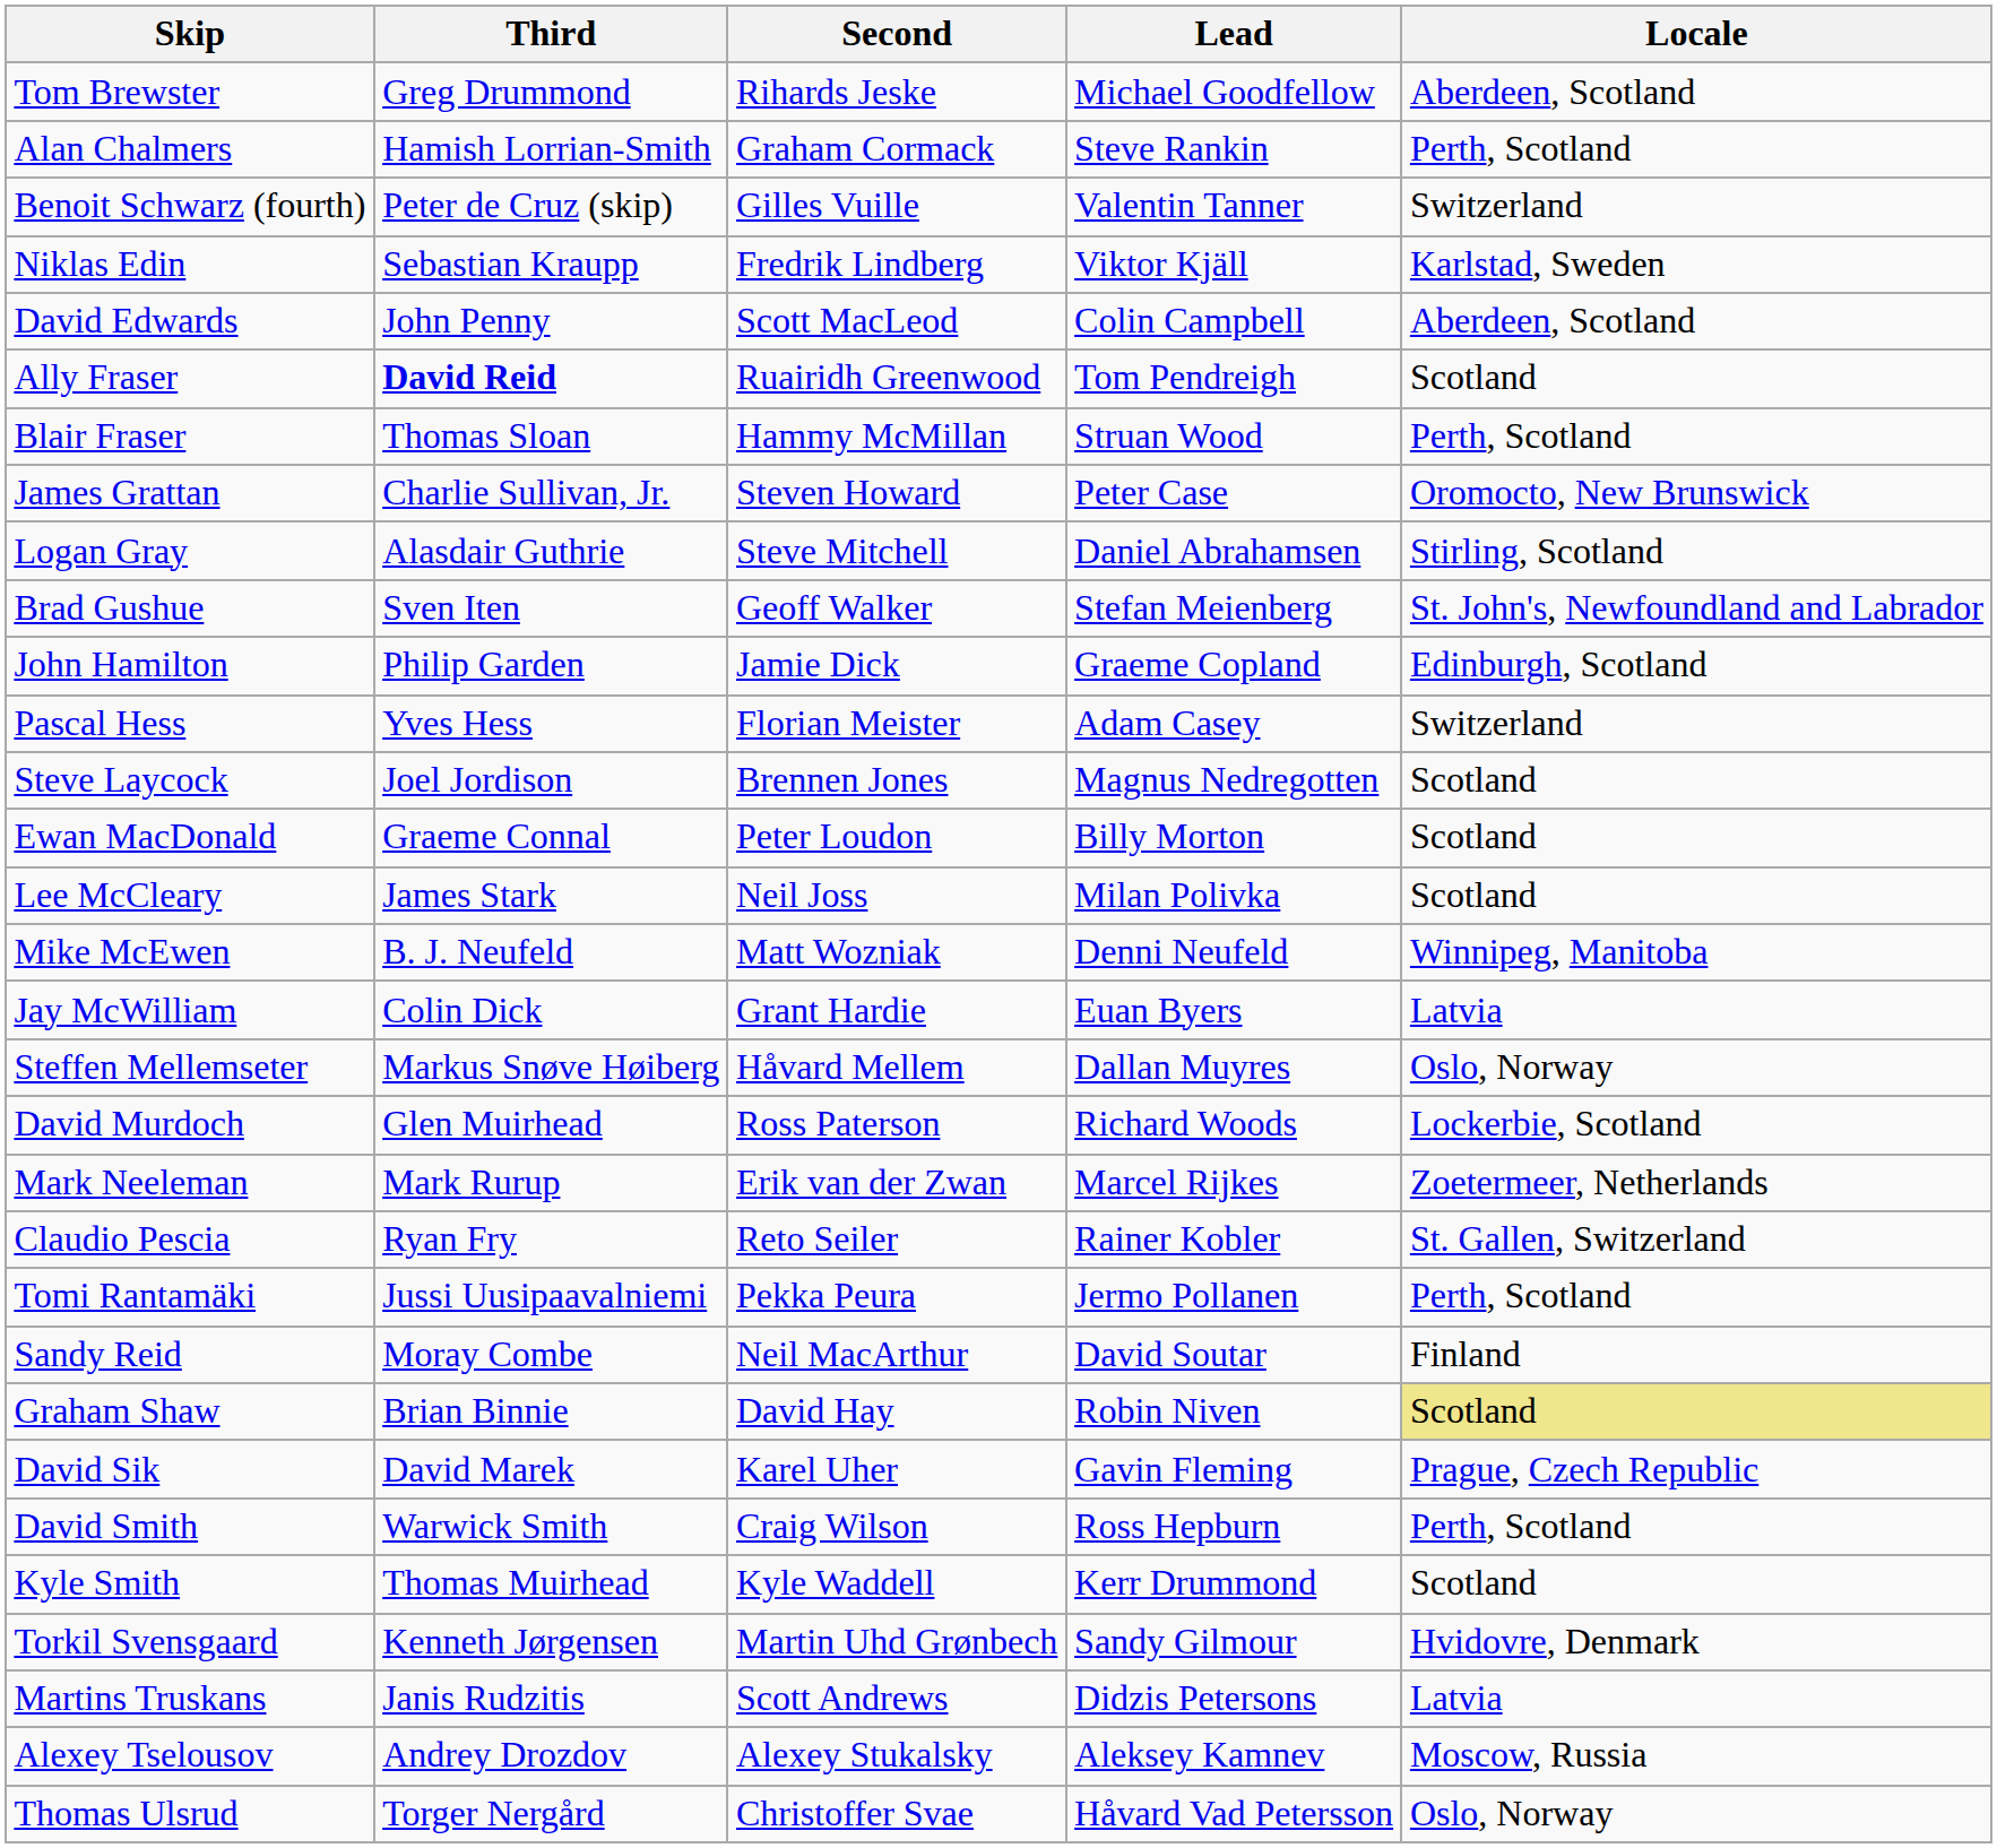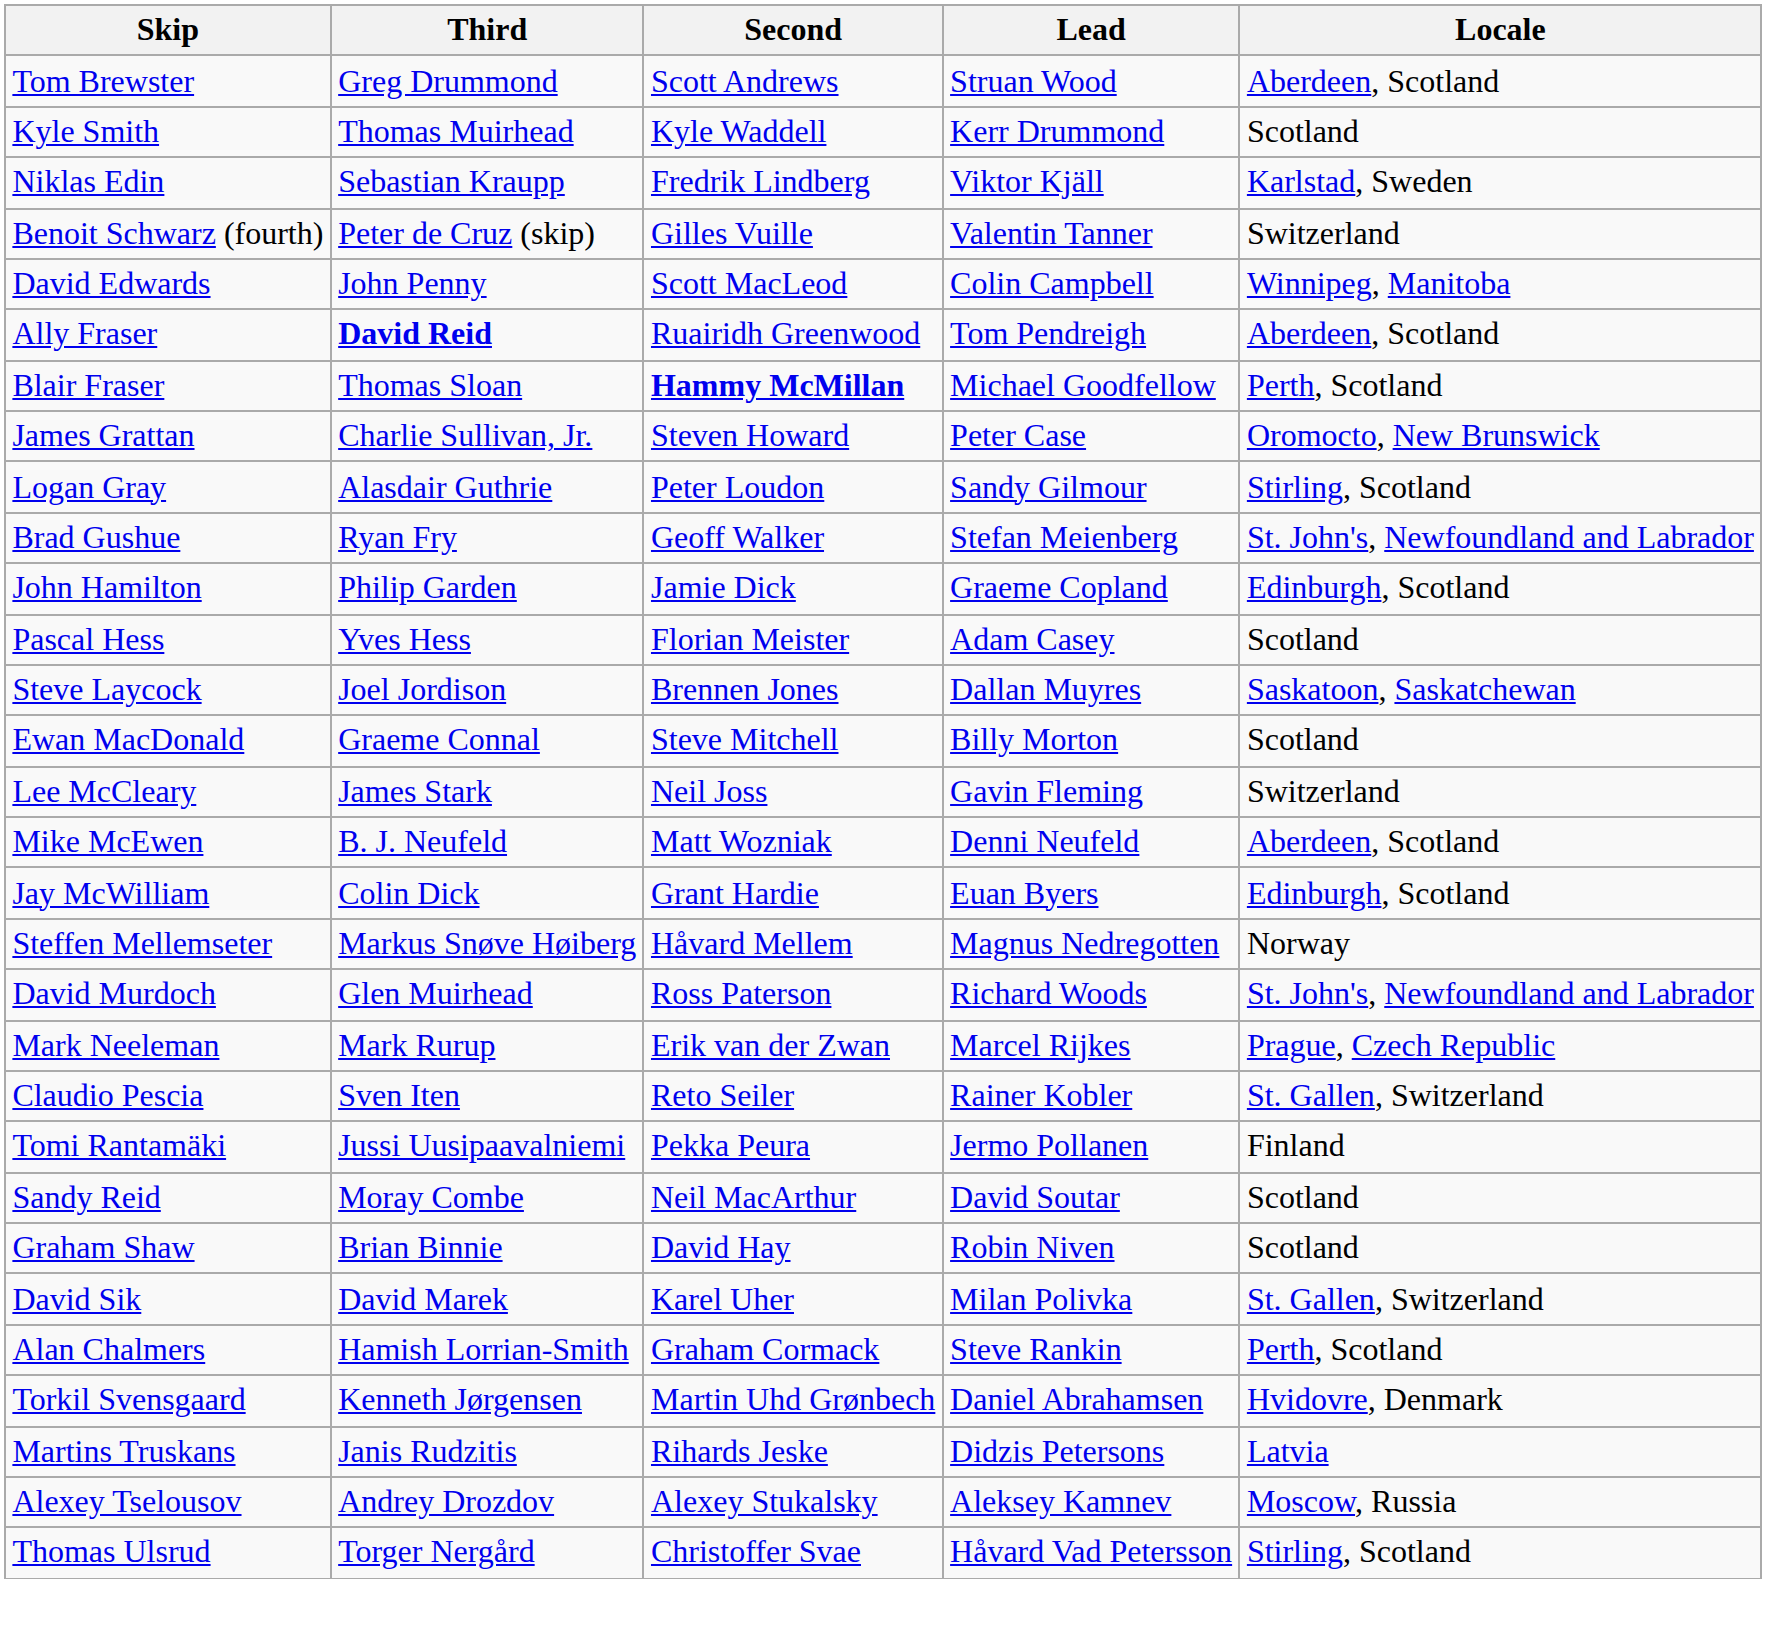 <table class=wikitable>
 <tr>
 <th>Skip</th>
 <th>Third</th>
 <th>Second</th>
 <th>Lead</th>
 <th>Locale</th>
 </tr>
 <tr>
 <td><a href='#'>Tom Brewster</a></td>
 <td><a href='#'>Greg Drummond</a></td>
-<td><a href='#'>Rihards Jeske</a></td>
-<td><a href='#'>Michael Goodfellow</a></td>
+<td><a href='#'>Scott Andrews</a></td>
+<td><a href='#'>Struan Wood</a></td>
 <td> <a href='#'>Aberdeen</a>, Scotland</td>
 </tr>
 <tr>
-<td><a href='#'>Alan Chalmers</a></td>
-<td><a href='#'>Hamish Lorrian-Smith</a></td>
-<td><a href='#'>Graham Cormack</a></td>
-<td><a href='#'>Steve Rankin</a></td>
-<td> <a href='#'>Perth</a>, Scotland</td>
+<td><a href='#'>Kyle Smith</a></td>
+<td><a href='#'>Thomas Muirhead</a></td>
+<td><a href='#'>Kyle Waddell</a></td>
+<td><a href='#'>Kerr Drummond</a></td>
+<td> Scotland</td>
+</tr>
+<tr>
+<td><a href='#'>Niklas Edin</a></td>
+<td><a href='#'>Sebastian Kraupp</a></td>
+<td><a href='#'>Fredrik Lindberg</a></td>
+<td><a href='#'>Viktor Kjäll</a></td>
+<td> <a href='#'>Karlstad</a>, Sweden</td>
 </tr>
 <tr>
 <td><a href='#'>Benoit Schwarz</a> (fourth)</td>
 <td><a href='#'>Peter de Cruz</a> (skip)</td>
 <td><a href='#'>Gilles Vuille</a></td>
 <td><a href='#'>Valentin Tanner</a></td>
 <td> Switzerland</td>
 </tr>
 <tr>
-<td><a href='#'>Niklas Edin</a></td>
-<td><a href='#'>Sebastian Kraupp</a></td>
-<td><a href='#'>Fredrik Lindberg</a></td>
-<td><a href='#'>Viktor Kjäll</a></td>
-<td> <a href='#'>Karlstad</a>, Sweden</td>
-</tr>
-<tr>
 <td><a href='#'>David Edwards</a></td>
 <td><a href='#'>John Penny</a></td>
 <td><a href='#'>Scott MacLeod</a></td>
 <td><a href='#'>Colin Campbell</a></td>
-<td> <a href='#'>Aberdeen</a>, Scotland</td>
+<td> <a href='#'>Winnipeg</a>, <a href='#'>Manitoba</a></td>
 </tr>
 <tr>
 <td><a href='#'>Ally Fraser</a></td>
 <td><strong><a href='#'>David Reid</a></strong></td>
 <td><a href='#'>Ruairidh Greenwood</a></td>
 <td><a href='#'>Tom Pendreigh</a></td>
-<td> Scotland</td>
+<td> <a href='#'>Aberdeen</a>, Scotland</td>
 </tr>
 <tr>
 <td><a href='#'>Blair Fraser</a></td>
 <td><a href='#'>Thomas Sloan</a></td>
-<td><a href='#'>Hammy McMillan</a></td>
-<td><a href='#'>Struan Wood</a></td>
+<td><strong><a href='#'>Hammy McMillan</a></strong></td>
+<td><a href='#'>Michael Goodfellow</a></td>
 <td> <a href='#'>Perth</a>, Scotland</td>
 </tr>
 <tr>
 <td><a href='#'>James Grattan</a></td>
 <td><a href='#'>Charlie Sullivan, Jr.</a></td>
 <td><a href='#'>Steven Howard</a></td>
 <td><a href='#'>Peter Case</a></td>
 <td> <a href='#'>Oromocto</a>, <a href='#'>New Brunswick</a></td>
 </tr>
 <tr>
 <td><a href='#'>Logan Gray</a></td>
 <td><a href='#'>Alasdair Guthrie</a></td>
-<td><a href='#'>Steve Mitchell</a></td>
-<td><a href='#'>Daniel Abrahamsen</a></td>
+<td><a href='#'>Peter Loudon</a></td>
+<td><a href='#'>Sandy Gilmour</a></td>
 <td> <a href='#'>Stirling</a>, Scotland</td>
 </tr>
 <tr>
 <td><a href='#'>Brad Gushue</a></td>
-<td><a href='#'>Sven Iten</a></td>
+<td><a href='#'>Ryan Fry</a></td>
 <td><a href='#'>Geoff Walker</a></td>
 <td><a href='#'>Stefan Meienberg</a></td>
 <td> <a href='#'>St. John's</a>, <a href='#'>Newfoundland and Labrador</a></td>
 </tr>
 <tr>
 <td><a href='#'>John Hamilton</a></td>
 <td><a href='#'>Philip Garden</a></td>
 <td><a href='#'>Jamie Dick</a></td>
 <td><a href='#'>Graeme Copland</a></td>
 <td> <a href='#'>Edinburgh</a>, Scotland</td>
 </tr>
 <tr>
 <td><a href='#'>Pascal Hess</a></td>
 <td><a href='#'>Yves Hess</a></td>
 <td><a href='#'>Florian Meister</a></td>
 <td><a href='#'>Adam Casey</a></td>
-<td> Switzerland</td>
+<td> Scotland</td>
 </tr>
 <tr>
 <td><a href='#'>Steve Laycock</a></td>
 <td><a href='#'>Joel Jordison</a></td>
 <td><a href='#'>Brennen Jones</a></td>
-<td><a href='#'>Magnus Nedregotten</a></td>
-<td> Scotland</td>
+<td><a href='#'>Dallan Muyres</a></td>
+<td> <a href='#'>Saskatoon</a>, <a href='#'>Saskatchewan</a></td>
 </tr>
 <tr>
 <td><a href='#'>Ewan MacDonald</a></td>
 <td><a href='#'>Graeme Connal</a></td>
-<td><a href='#'>Peter Loudon</a></td>
+<td><a href='#'>Steve Mitchell</a></td>
 <td><a href='#'>Billy Morton</a></td>
 <td> Scotland</td>
 </tr>
 <tr>
 <td><a href='#'>Lee McCleary</a></td>
 <td><a href='#'>James Stark</a></td>
 <td><a href='#'>Neil Joss</a></td>
-<td><a href='#'>Milan Polivka</a></td>
-<td> Scotland</td>
+<td><a href='#'>Gavin Fleming</a></td>
+<td> Switzerland</td>
 </tr>
 <tr>
 <td><a href='#'>Mike McEwen</a></td>
 <td><a href='#'>B. J. Neufeld</a></td>
 <td><a href='#'>Matt Wozniak</a></td>
 <td><a href='#'>Denni Neufeld</a></td>
-<td> <a href='#'>Winnipeg</a>, <a href='#'>Manitoba</a></td>
+<td> <a href='#'>Aberdeen</a>, Scotland</td>
 </tr>
 <tr>
 <td><a href='#'>Jay McWilliam</a></td>
 <td><a href='#'>Colin Dick</a></td>
 <td><a href='#'>Grant Hardie</a></td>
 <td><a href='#'>Euan Byers</a></td>
-<td> <a href='#'>Latvia</a></td>
+<td> <a href='#'>Edinburgh</a>, Scotland</td>
 </tr>
 <tr>
 <td><a href='#'>Steffen Mellemseter</a></td>
 <td><a href='#'>Markus Snøve Høiberg</a></td>
 <td><a href='#'>Håvard Mellem</a></td>
-<td><a href='#'>Dallan Muyres</a></td>
-<td> <a href='#'>Oslo</a>, Norway</td>
+<td><a href='#'>Magnus Nedregotten</a></td>
+<td> Norway</td>
 </tr>
 <tr>
 <td><a href='#'>David Murdoch</a></td>
 <td><a href='#'>Glen Muirhead</a></td>
 <td><a href='#'>Ross Paterson</a></td>
 <td><a href='#'>Richard Woods</a></td>
-<td> <a href='#'>Lockerbie</a>, Scotland</td>
+<td> <a href='#'>St. John's</a>, <a href='#'>Newfoundland and Labrador</a></td>
 </tr>
 <tr>
 <td><a href='#'>Mark Neeleman</a></td>
 <td><a href='#'>Mark Rurup</a></td>
 <td><a href='#'>Erik van der Zwan</a></td>
 <td><a href='#'>Marcel Rijkes</a></td>
-<td> <a href='#'>Zoetermeer</a>, Netherlands</td>
+<td> <a href='#'>Prague</a>, <a href='#'>Czech Republic</a></td>
 </tr>
 <tr>
 <td><a href='#'>Claudio Pescia</a></td>
-<td><a href='#'>Ryan Fry</a></td>
+<td><a href='#'>Sven Iten</a></td>
 <td><a href='#'>Reto Seiler</a></td>
 <td><a href='#'>Rainer Kobler</a></td>
 <td> <a href='#'>St. Gallen</a>, Switzerland</td>
 </tr>
 <tr>
 <td><a href='#'>Tomi Rantamäki</a></td>
 <td><a href='#'>Jussi Uusipaavalniemi</a></td>
 <td><a href='#'>Pekka Peura</a></td>
 <td><a href='#'>Jermo Pollanen</a></td>
-<td> <a href='#'>Perth</a>, Scotland</td>
+<td> Finland</td>
 </tr>
 <tr>
 <td><a href='#'>Sandy Reid</a></td>
 <td><a href='#'>Moray Combe</a></td>
 <td><a href='#'>Neil MacArthur</a></td>
 <td><a href='#'>David Soutar</a></td>
-<td> Finland</td>
+<td> Scotland</td>
 </tr>
 <tr>
 <td><a href='#'>Graham Shaw</a></td>
 <td><a href='#'>Brian Binnie</a></td>
 <td><a href='#'>David Hay</a></td>
 <td><a href='#'>Robin Niven</a></td>
-<td style="background: khaki;"> Scotland</td>
+<td> Scotland</td>
 </tr>
 <tr>
 <td><a href='#'>David Sik</a></td>
 <td><a href='#'>David Marek</a></td>
 <td><a href='#'>Karel Uher</a></td>
-<td><a href='#'>Gavin Fleming</a></td>
-<td> <a href='#'>Prague</a>, <a href='#'>Czech Republic</a></td>
+<td><a href='#'>Milan Polivka</a></td>
+<td> <a href='#'>St. Gallen</a>, Switzerland</td>
 </tr>
 <tr>
-<td><a href='#'>David Smith</a></td>
-<td><a href='#'>Warwick Smith</a></td>
-<td><a href='#'>Craig Wilson</a></td>
-<td><a href='#'>Ross Hepburn</a></td>
+<td><a href='#'>Alan Chalmers</a></td>
+<td><a href='#'>Hamish Lorrian-Smith</a></td>
+<td><a href='#'>Graham Cormack</a></td>
+<td><a href='#'>Steve Rankin</a></td>
 <td> <a href='#'>Perth</a>, Scotland</td>
-</tr>
-<tr>
-<td><a href='#'>Kyle Smith</a></td>
-<td><a href='#'>Thomas Muirhead</a></td>
-<td><a href='#'>Kyle Waddell</a></td>
-<td><a href='#'>Kerr Drummond</a></td>
-<td> Scotland</td>
 </tr>
 <tr>
 <td><a href='#'>Torkil Svensgaard</a></td>
 <td><a href='#'>Kenneth Jørgensen</a></td>
 <td><a href='#'>Martin Uhd Grønbech</a></td>
-<td><a href='#'>Sandy Gilmour</a></td>
+<td><a href='#'>Daniel Abrahamsen</a></td>
 <td> <a href='#'>Hvidovre</a>, Denmark</td>
 </tr>
 <tr>
 <td><a href='#'>Martins Truskans</a></td>
 <td><a href='#'>Janis Rudzitis</a></td>
-<td><a href='#'>Scott Andrews</a></td>
+<td><a href='#'>Rihards Jeske</a></td>
 <td><a href='#'>Didzis Petersons</a></td>
 <td> <a href='#'>Latvia</a></td>
 </tr>
 <tr>
 <td><a href='#'>Alexey Tselousov</a></td>
 <td><a href='#'>Andrey Drozdov</a></td>
 <td><a href='#'>Alexey Stukalsky</a></td>
 <td><a href='#'>Aleksey Kamnev</a></td>
 <td> <a href='#'>Moscow</a>, Russia</td>
 </tr>
 <tr>
 <td><a href='#'>Thomas Ulsrud</a></td>
 <td><a href='#'>Torger Nergård</a></td>
 <td><a href='#'>Christoffer Svae</a></td>
 <td><a href='#'>Håvard Vad Petersson</a></td>
-<td> <a href='#'>Oslo</a>, Norway</td>
+<td> <a href='#'>Stirling</a>, Scotland</td>
 </tr>
 </table>
